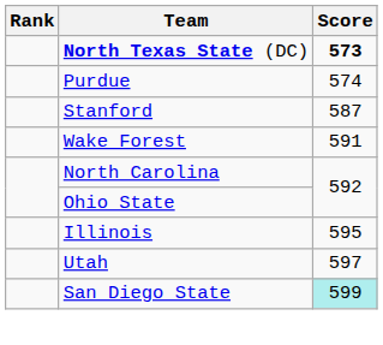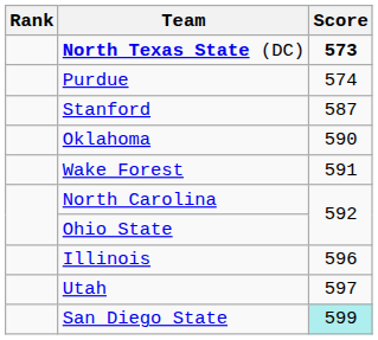 <table class="wikitable sortable" style="text-align:center">
 <tr>
 <th dat-sort-type=number>Rank</th>
 <th>Team</th>
 <th>Score</th>
 </tr>
 <tr>
 <td></td>
 <td align=left><strong><a href='#'>North Texas State</a></strong> (DC)</td>
 <td><strong>573</strong></td>
 </tr>
 <tr>
 <td></td>
 <td align=left><a href='#'>Purdue</a></td>
 <td>574</td>
 </tr>
 <tr>
 <td></td>
 <td align=left><a href='#'>Stanford</a></td>
 <td>587</td>
 </tr>
 <tr>
 <td></td>
+<td align=left><a href='#'>Oklahoma</a></td>
+<td>590</td>
+</tr>
+<tr>
+<td></td>
 <td align=left><a href='#'>Wake Forest</a></td>
 <td>591</td>
 </tr>
 <tr>
 <td rowspan=2></td>
 <td align=left><a href='#'>North Carolina</a></td>
 <td rowspan=2>592</td>
 </tr>
 <tr>
 <td align=left><a href='#'>Ohio State</a></td>
 </tr>
 <tr>
 <td></td>
 <td align=left><a href='#'>Illinois</a></td>
-<td>595</td>
+<td>596</td>
 </tr>
 <tr>
 <td></td>
 <td align=left><a href='#'>Utah</a></td>
 <td>597</td>
 </tr>
 <tr>
 <td></td>
 <td align=left><a href='#'>San Diego State</a></td>
 <td style="background: paleturquoise;">599</td>
 </tr>
 </table>
